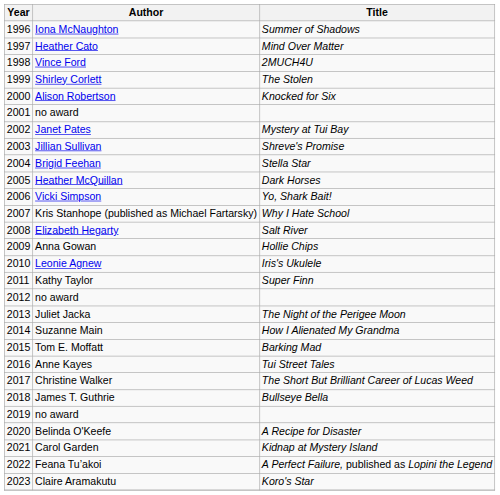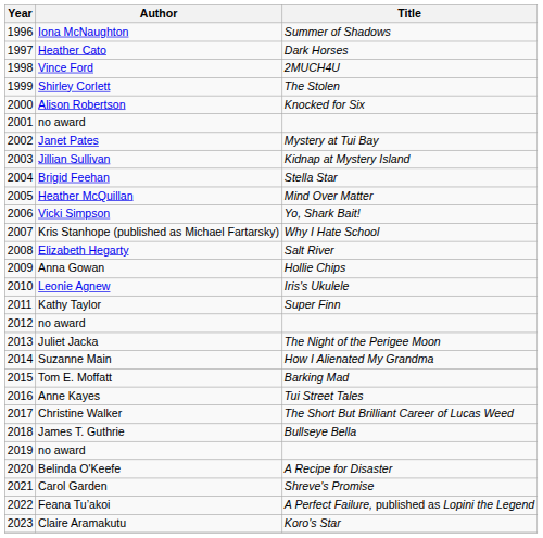 <table class="wikitable">
 <tr>
 <th>Year</th>
 <th>Author</th>
 <th>Title</th>
 </tr>
 <tr>
 <td>1996</td>
 <td><a href='#'>Iona McNaughton</a></td>
 <td><em>Summer of Shadows</em></td>
 </tr>
 <tr>
 <td>1997</td>
 <td><a href='#'>Heather Cato</a></td>
-<td><em>Mind Over Matter</em></td>
+<td><em>Dark Horses</em></td>
 </tr>
 <tr>
 <td>1998</td>
 <td><a href='#'>Vince Ford</a></td>
 <td><em>2MUCH4U</em></td>
 </tr>
 <tr>
 <td>1999</td>
 <td><a href='#'>Shirley Corlett</a></td>
 <td><em>The Stolen</em></td>
 </tr>
 <tr>
 <td>2000</td>
 <td><a href='#'>Alison Robertson</a></td>
 <td><em>Knocked for Six</em></td>
 </tr>
 <tr>
 <td>2001</td>
 <td>no award</td>
 <td></td>
 </tr>
 <tr>
 <td>2002</td>
 <td><a href='#'>Janet Pates</a></td>
 <td><em>Mystery at Tui Bay</em></td>
 </tr>
 <tr>
 <td>2003</td>
 <td><a href='#'>Jillian Sullivan</a></td>
-<td><em>Shreve's Promise</em></td>
+<td><em>Kidnap at Mystery Island</em></td>
 </tr>
 <tr>
 <td>2004</td>
 <td><a href='#'>Brigid Feehan</a></td>
 <td><em>Stella Star</em></td>
 </tr>
 <tr>
 <td>2005</td>
 <td><a href='#'>Heather McQuillan</a></td>
-<td><em>Dark Horses</em></td>
+<td><em>Mind Over Matter</em></td>
 </tr>
 <tr>
 <td>2006</td>
 <td><a href='#'>Vicki Simpson</a></td>
 <td><em>Yo, Shark Bait!</em></td>
 </tr>
 <tr>
 <td>2007</td>
 <td>Kris Stanhope (published as Michael Fartarsky)</td>
 <td><em>Why I Hate School</em></td>
 </tr>
 <tr>
 <td>2008</td>
 <td><a href='#'>Elizabeth Hegarty</a></td>
 <td><em>Salt River</em></td>
 </tr>
 <tr>
 <td>2009</td>
 <td>Anna Gowan</td>
 <td><em>Hollie Chips</em></td>
 </tr>
 <tr>
 <td>2010</td>
 <td><a href='#'>Leonie Agnew</a></td>
 <td><em>Iris's Ukulele</em></td>
 </tr>
 <tr>
 <td>2011</td>
 <td>Kathy Taylor</td>
 <td><em>Super Finn</em></td>
 </tr>
 <tr>
 <td>2012</td>
 <td>no award</td>
 <td></td>
 </tr>
 <tr>
 <td>2013</td>
 <td>Juliet Jacka</td>
 <td><em>The Night of the Perigee Moon</em></td>
 </tr>
 <tr>
 <td>2014</td>
 <td>Suzanne Main</td>
 <td><em>How I Alienated My Grandma</em></td>
 </tr>
 <tr>
 <td>2015</td>
 <td>Tom E. Moffatt</td>
 <td><em>Barking Mad</em></td>
 </tr>
 <tr>
 <td>2016</td>
 <td>Anne Kayes</td>
 <td><em>Tui Street Tales</em></td>
 </tr>
 <tr>
 <td>2017</td>
 <td>Christine Walker</td>
 <td><em>The Short But Brilliant Career of Lucas Weed</em></td>
 </tr>
 <tr>
 <td>2018</td>
 <td>James T. Guthrie</td>
 <td><em>Bullseye Bella</em></td>
 </tr>
 <tr>
 <td>2019</td>
 <td>no award</td>
 <td></td>
 </tr>
 <tr>
 <td>2020</td>
 <td>Belinda O'Keefe</td>
 <td><em>A Recipe for Disaster</em></td>
 </tr>
 <tr>
 <td>2021</td>
 <td>Carol Garden</td>
-<td><em>Kidnap at Mystery Island</em></td>
+<td><em>Shreve's Promise</em></td>
 </tr>
 <tr>
 <td>2022</td>
 <td>Feana Tu’akoi</td>
 <td><em>A Perfect Failure,</em> published as <em>Lopini the Legend</em></td>
 </tr>
 <tr>
 <td>2023</td>
 <td>Claire Aramakutu</td>
 <td><em>Koro's Star</em></td>
 </tr>
 <tr>
 </tr>
 </table>
